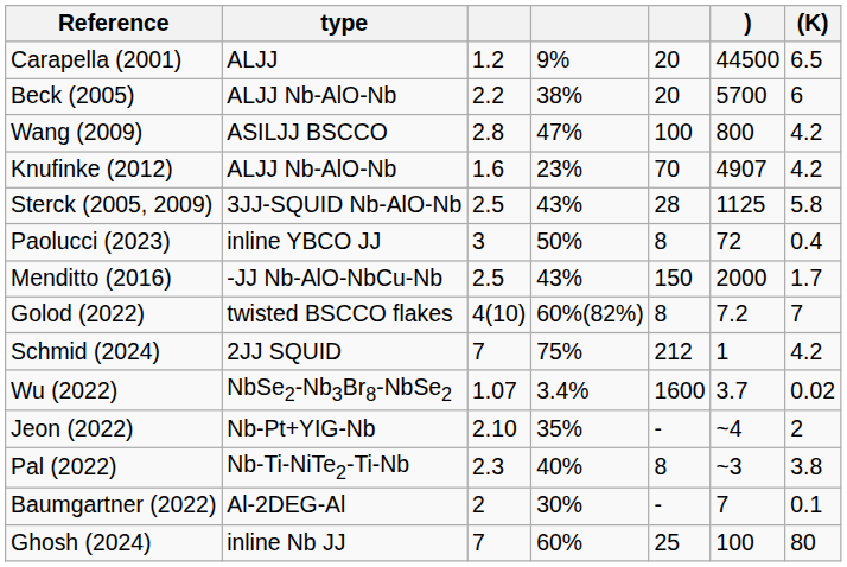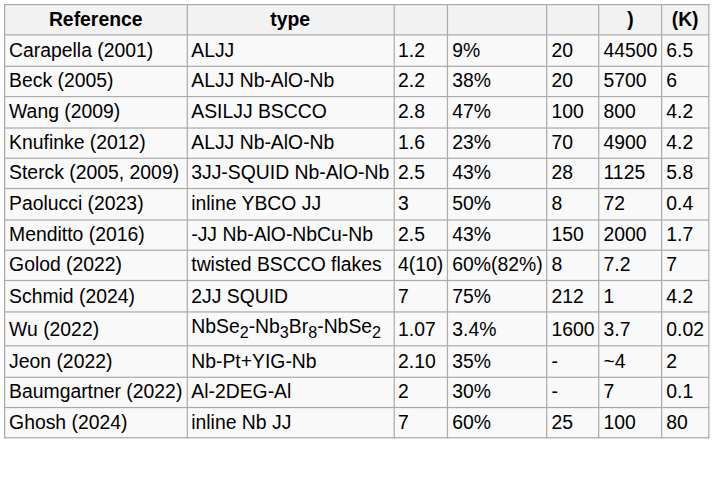 <table class="wikitable">
 <tr>
 <th>Reference</th>
 <th>type</th>
 <th></th>
 <th></th>
 <th></th>
 <th>)</th>
 <th>(K)</th>
 </tr>
 <tr>
 <td>Carapella (2001)</td>
 <td>ALJJ</td>
 <td>1.2</td>
 <td>9%</td>
 <td>20</td>
 <td>44500</td>
 <td>6.5</td>
 </tr>
 <tr>
 <td>Beck (2005)</td>
 <td>ALJJ Nb-AlO-Nb</td>
 <td>2.2</td>
 <td>38%</td>
 <td>20</td>
 <td>5700</td>
 <td>6</td>
 </tr>
 <tr>
 <td>Wang (2009)</td>
 <td>ASILJJ BSCCO</td>
 <td>2.8</td>
 <td>47%</td>
 <td>100</td>
 <td>800</td>
 <td>4.2</td>
 </tr>
 <tr>
 <td>Knufinke (2012)</td>
 <td>ALJJ Nb-AlO-Nb</td>
 <td>1.6</td>
 <td>23%</td>
 <td>70</td>
-<td>4907</td>
+<td>4900</td>
 <td>4.2</td>
 </tr>
 <tr>
 <td>Sterck (2005, 2009)</td>
 <td>3JJ-SQUID Nb-AlO-Nb</td>
 <td>2.5</td>
 <td>43%</td>
 <td>28</td>
 <td>1125</td>
 <td>5.8</td>
 </tr>
 <tr>
 <td>Paolucci (2023)</td>
 <td>inline YBCO JJ</td>
 <td>3</td>
 <td>50%</td>
 <td>8</td>
 <td>72</td>
 <td>0.4</td>
 </tr>
 <tr>
 <td>Menditto (2016)</td>
 <td>-JJ Nb-AlO-NbCu-Nb</td>
 <td>2.5</td>
 <td>43%</td>
 <td>150</td>
 <td>2000</td>
 <td>1.7</td>
 </tr>
 <tr>
 <td>Golod (2022)</td>
 <td>twisted BSCCO flakes</td>
 <td>4(10)</td>
 <td>60%(82%)</td>
 <td>8</td>
 <td>7.2</td>
 <td>7</td>
 </tr>
 <tr>
 <td>Schmid (2024)</td>
 <td>2JJ SQUID</td>
 <td>7</td>
 <td>75%</td>
 <td>212</td>
 <td>1</td>
 <td>4.2</td>
 </tr>
 <tr>
 <td>Wu (2022)</td>
 <td>NbSe<sub>2</sub>-Nb<sub>3</sub>Br<sub>8</sub>-NbSe<sub>2</sub></td>
 <td>1.07</td>
 <td>3.4%</td>
 <td>1600</td>
 <td>3.7</td>
 <td>0.02</td>
 </tr>
 <tr>
 <td>Jeon (2022)</td>
 <td>Nb-Pt+YIG-Nb</td>
 <td>2.10</td>
 <td>35%</td>
 <td>-</td>
 <td>~4</td>
 <td>2</td>
 </tr>
 <tr>
-<td>Pal (2022)</td>
-<td>Nb-Ti-NiTe<sub>2</sub>-Ti-Nb</td>
-<td>2.3</td>
-<td>40%</td>
-<td>8</td>
-<td>~3</td>
-<td>3.8</td>
-</tr>
-<tr>
 <td>Baumgartner (2022)</td>
 <td>Al-2DEG-Al</td>
 <td>2</td>
 <td>30%</td>
 <td>-</td>
 <td>7</td>
 <td>0.1</td>
 </tr>
 <tr>
 <td>Ghosh (2024)</td>
 <td>inline Nb JJ</td>
 <td>7</td>
 <td>60%</td>
 <td>25</td>
 <td>100</td>
 <td>80</td>
 </tr>
 </table>
